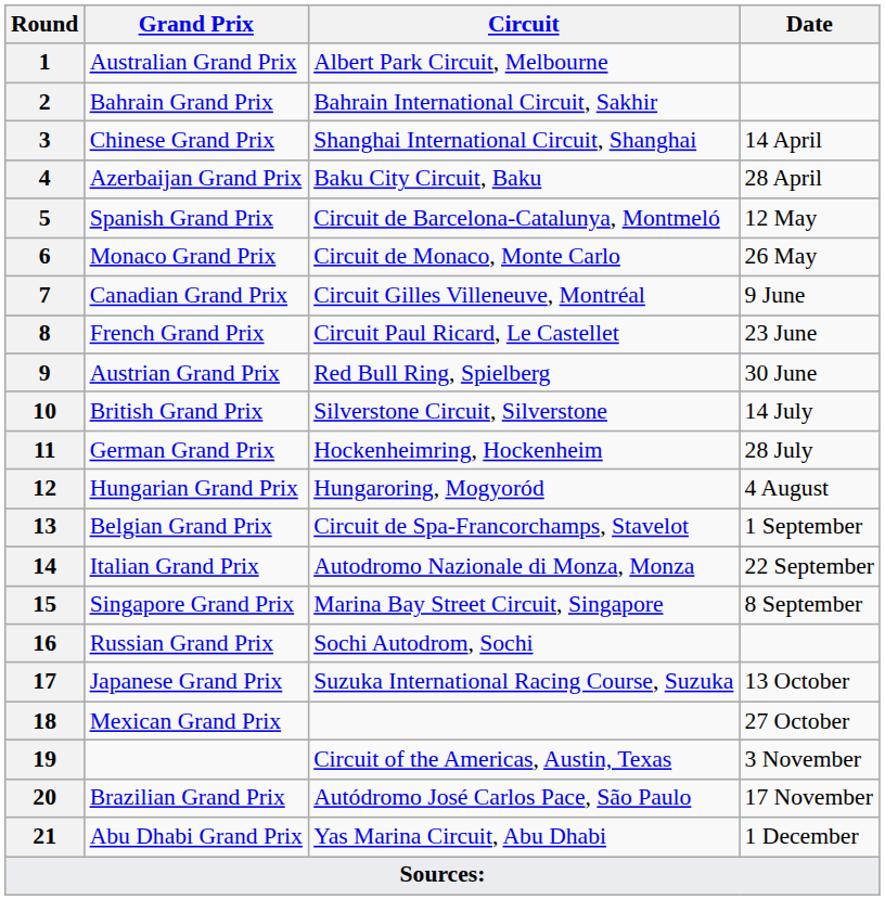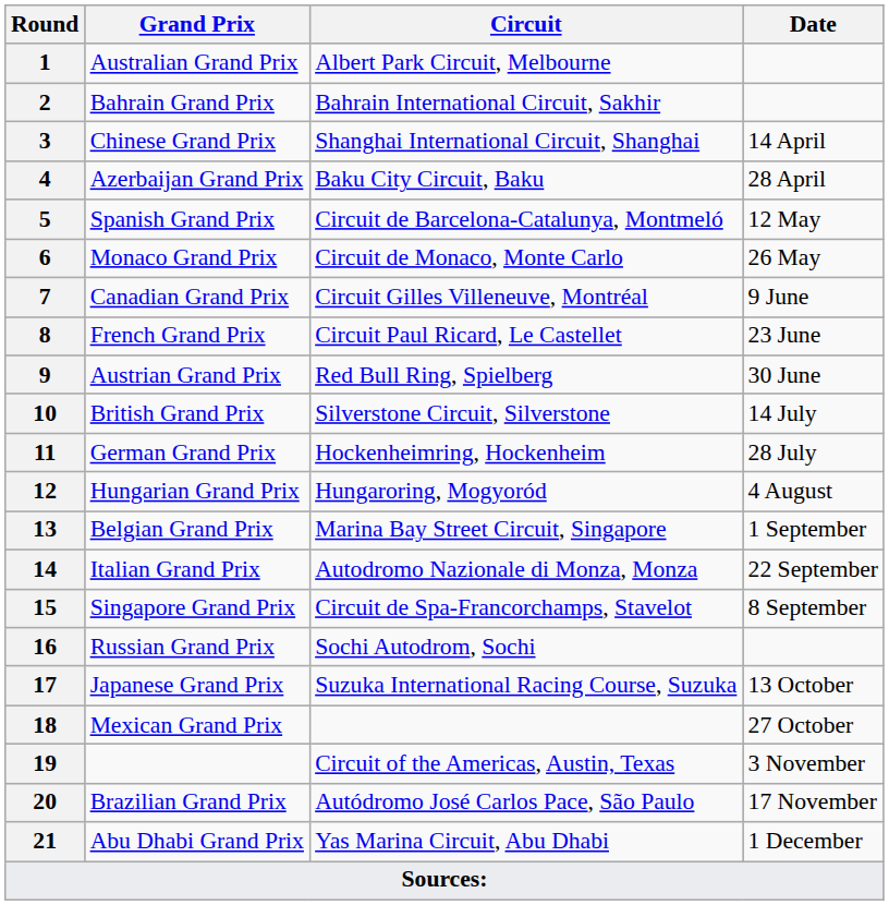 <table class="wikitable" style="font-size: 85%;">
 <tr>
 <th data-sort-type=number>Round</th>
 <th><a href='#'>Grand Prix</a></th>
 <th><a href='#'>Circuit</a></th>
 <th>Date</th>
 </tr>
 <tr>
 <th>1</th>
 <td><a href='#'>Australian Grand Prix</a></td>
 <td data-sort-value="Me"> <a href='#'>Albert Park Circuit</a>, <a href='#'>Melbourne</a></td>
 <td></td>
 </tr>
 <tr>
 <th>2</th>
 <td><a href='#'>Bahrain Grand Prix</a></td>
 <td data-sort-value="Bah"> <a href='#'>Bahrain International Circuit</a>, <a href='#'>Sakhir</a></td>
 <td></td>
 </tr>
 <tr>
 <th>3</th>
 <td><a href='#'>Chinese Grand Prix</a></td>
 <td data-sort-value="Sh"> <a href='#'>Shanghai International Circuit</a>, <a href='#'>Shanghai</a></td>
 <td>14 April</td>
 </tr>
 <tr>
 <th>4</th>
 <td><a href='#'>Azerbaijan Grand Prix</a></td>
 <td data-sort-value="Bak"> <a href='#'>Baku City Circuit</a>, <a href='#'>Baku</a></td>
 <td>28 April</td>
 </tr>
 <tr>
 <th>5</th>
 <td><a href='#'>Spanish Grand Prix</a></td>
 <td data-sort-value="Bar"> <a href='#'>Circuit de Barcelona-Catalunya</a>, <a href='#'>Montmeló</a></td>
 <td>12 May</td>
 </tr>
 <tr>
 <th>6</th>
 <td><a href='#'>Monaco Grand Prix</a></td>
 <td data-sort-value="Mona"> <a href='#'>Circuit de Monaco</a>, <a href='#'>Monte Carlo</a></td>
 <td>26 May</td>
 </tr>
 <tr>
 <th>7</th>
 <td><a href='#'>Canadian Grand Prix</a></td>
 <td data-sort-value="G"> <a href='#'>Circuit Gilles Villeneuve</a>, <a href='#'>Montréal</a></td>
 <td>9 June</td>
 </tr>
 <tr>
 <th>8</th>
 <td><a href='#'>French Grand Prix</a></td>
 <td data-sort-value="P"> <a href='#'>Circuit Paul Ricard</a>, <a href='#'>Le Castellet</a></td>
 <td>23 June</td>
 </tr>
 <tr>
 <th>9</th>
 <td><a href='#'>Austrian Grand Prix</a></td>
 <td data-sort-value="R"> <a href='#'>Red Bull Ring</a>, <a href='#'>Spielberg</a></td>
 <td>30 June</td>
 </tr>
 <tr>
 <th>10</th>
 <td><a href='#'>British Grand Prix</a></td>
 <td data-sort-value="Si"> <a href='#'>Silverstone Circuit</a>, <a href='#'>Silverstone</a></td>
 <td>14 July</td>
 </tr>
 <tr>
 <th>11</th>
 <td><a href='#'>German Grand Prix</a></td>
 <td data-sort-value="Ho"> <a href='#'>Hockenheimring</a>, <a href='#'>Hockenheim</a></td>
 <td>28 July</td>
 </tr>
 <tr>
 <th>12</th>
 <td><a href='#'>Hungarian Grand Prix</a></td>
 <td data-sort-value="Hu"> <a href='#'>Hungaroring</a>, <a href='#'>Mogyoród</a></td>
 <td>4 August</td>
 </tr>
 <tr>
 <th>13</th>
 <td><a href='#'>Belgian Grand Prix</a></td>
-<td data-sort-value="Sp"> <a href='#'>Circuit de Spa-Francorchamps</a>, <a href='#'>Stavelot</a></td>
+<td data-sort-value="Ma"> <a href='#'>Marina Bay Street Circuit</a>, <a href='#'>Singapore</a></td>
 <td>1 September</td>
 </tr>
 <tr>
 <th>14</th>
 <td><a href='#'>Italian Grand Prix</a></td>
 <td data-sort-value="Monz"> <a href='#'>Autodromo Nazionale di Monza</a>, <a href='#'>Monza</a></td>
 <td>22 September</td>
 </tr>
 <tr>
 <th>15</th>
 <td><a href='#'>Singapore Grand Prix</a></td>
-<td data-sort-value="Ma"> <a href='#'>Marina Bay Street Circuit</a>, <a href='#'>Singapore</a></td>
+<td data-sort-value="Sp"> <a href='#'>Circuit de Spa-Francorchamps</a>, <a href='#'>Stavelot</a></td>
 <td>8 September</td>
 </tr>
 <tr>
 <th>16</th>
 <td><a href='#'>Russian Grand Prix</a></td>
 <td data-sort-value="So"> <a href='#'>Sochi Autodrom</a>, <a href='#'>Sochi</a></td>
 <td></td>
 </tr>
 <tr>
 <th>17</th>
 <td><a href='#'>Japanese Grand Prix</a></td>
 <td data-sort-value="Su"> <a href='#'>Suzuka International Racing Course</a>, <a href='#'>Suzuka</a></td>
 <td>13 October</td>
 </tr>
 <tr>
 <th>18</th>
 <td><a href='#'>Mexican Grand Prix</a></td>
 <td data-sort-value="He"></td>
 <td>27 October</td>
 </tr>
 <tr>
 <th>19</th>
 <td></td>
 <td data-sort-value="A"> <a href='#'>Circuit of the Americas</a>, <a href='#'>Austin, Texas</a></td>
 <td>3 November</td>
 </tr>
 <tr>
 <th>20</th>
 <td><a href='#'>Brazilian Grand Prix</a></td>
 <td data-sort-value="J"> <a href='#'>Autódromo José Carlos Pace</a>, <a href='#'>São Paulo</a></td>
 <td>17 November</td>
 </tr>
 <tr>
 <th>21</th>
 <td><a href='#'>Abu Dhabi Grand Prix</a></td>
 <td data-sort-value="Y"> <a href='#'>Yas Marina Circuit</a>, <a href='#'>Abu Dhabi</a></td>
 <td>1 December</td>
 </tr>
 <tr class="sortbottom">
 <td colspan="4" style="background-color:#EAECF0; text-align:center" align="bottom"><strong>Sources:</strong></td>
 </tr>
 </table>
